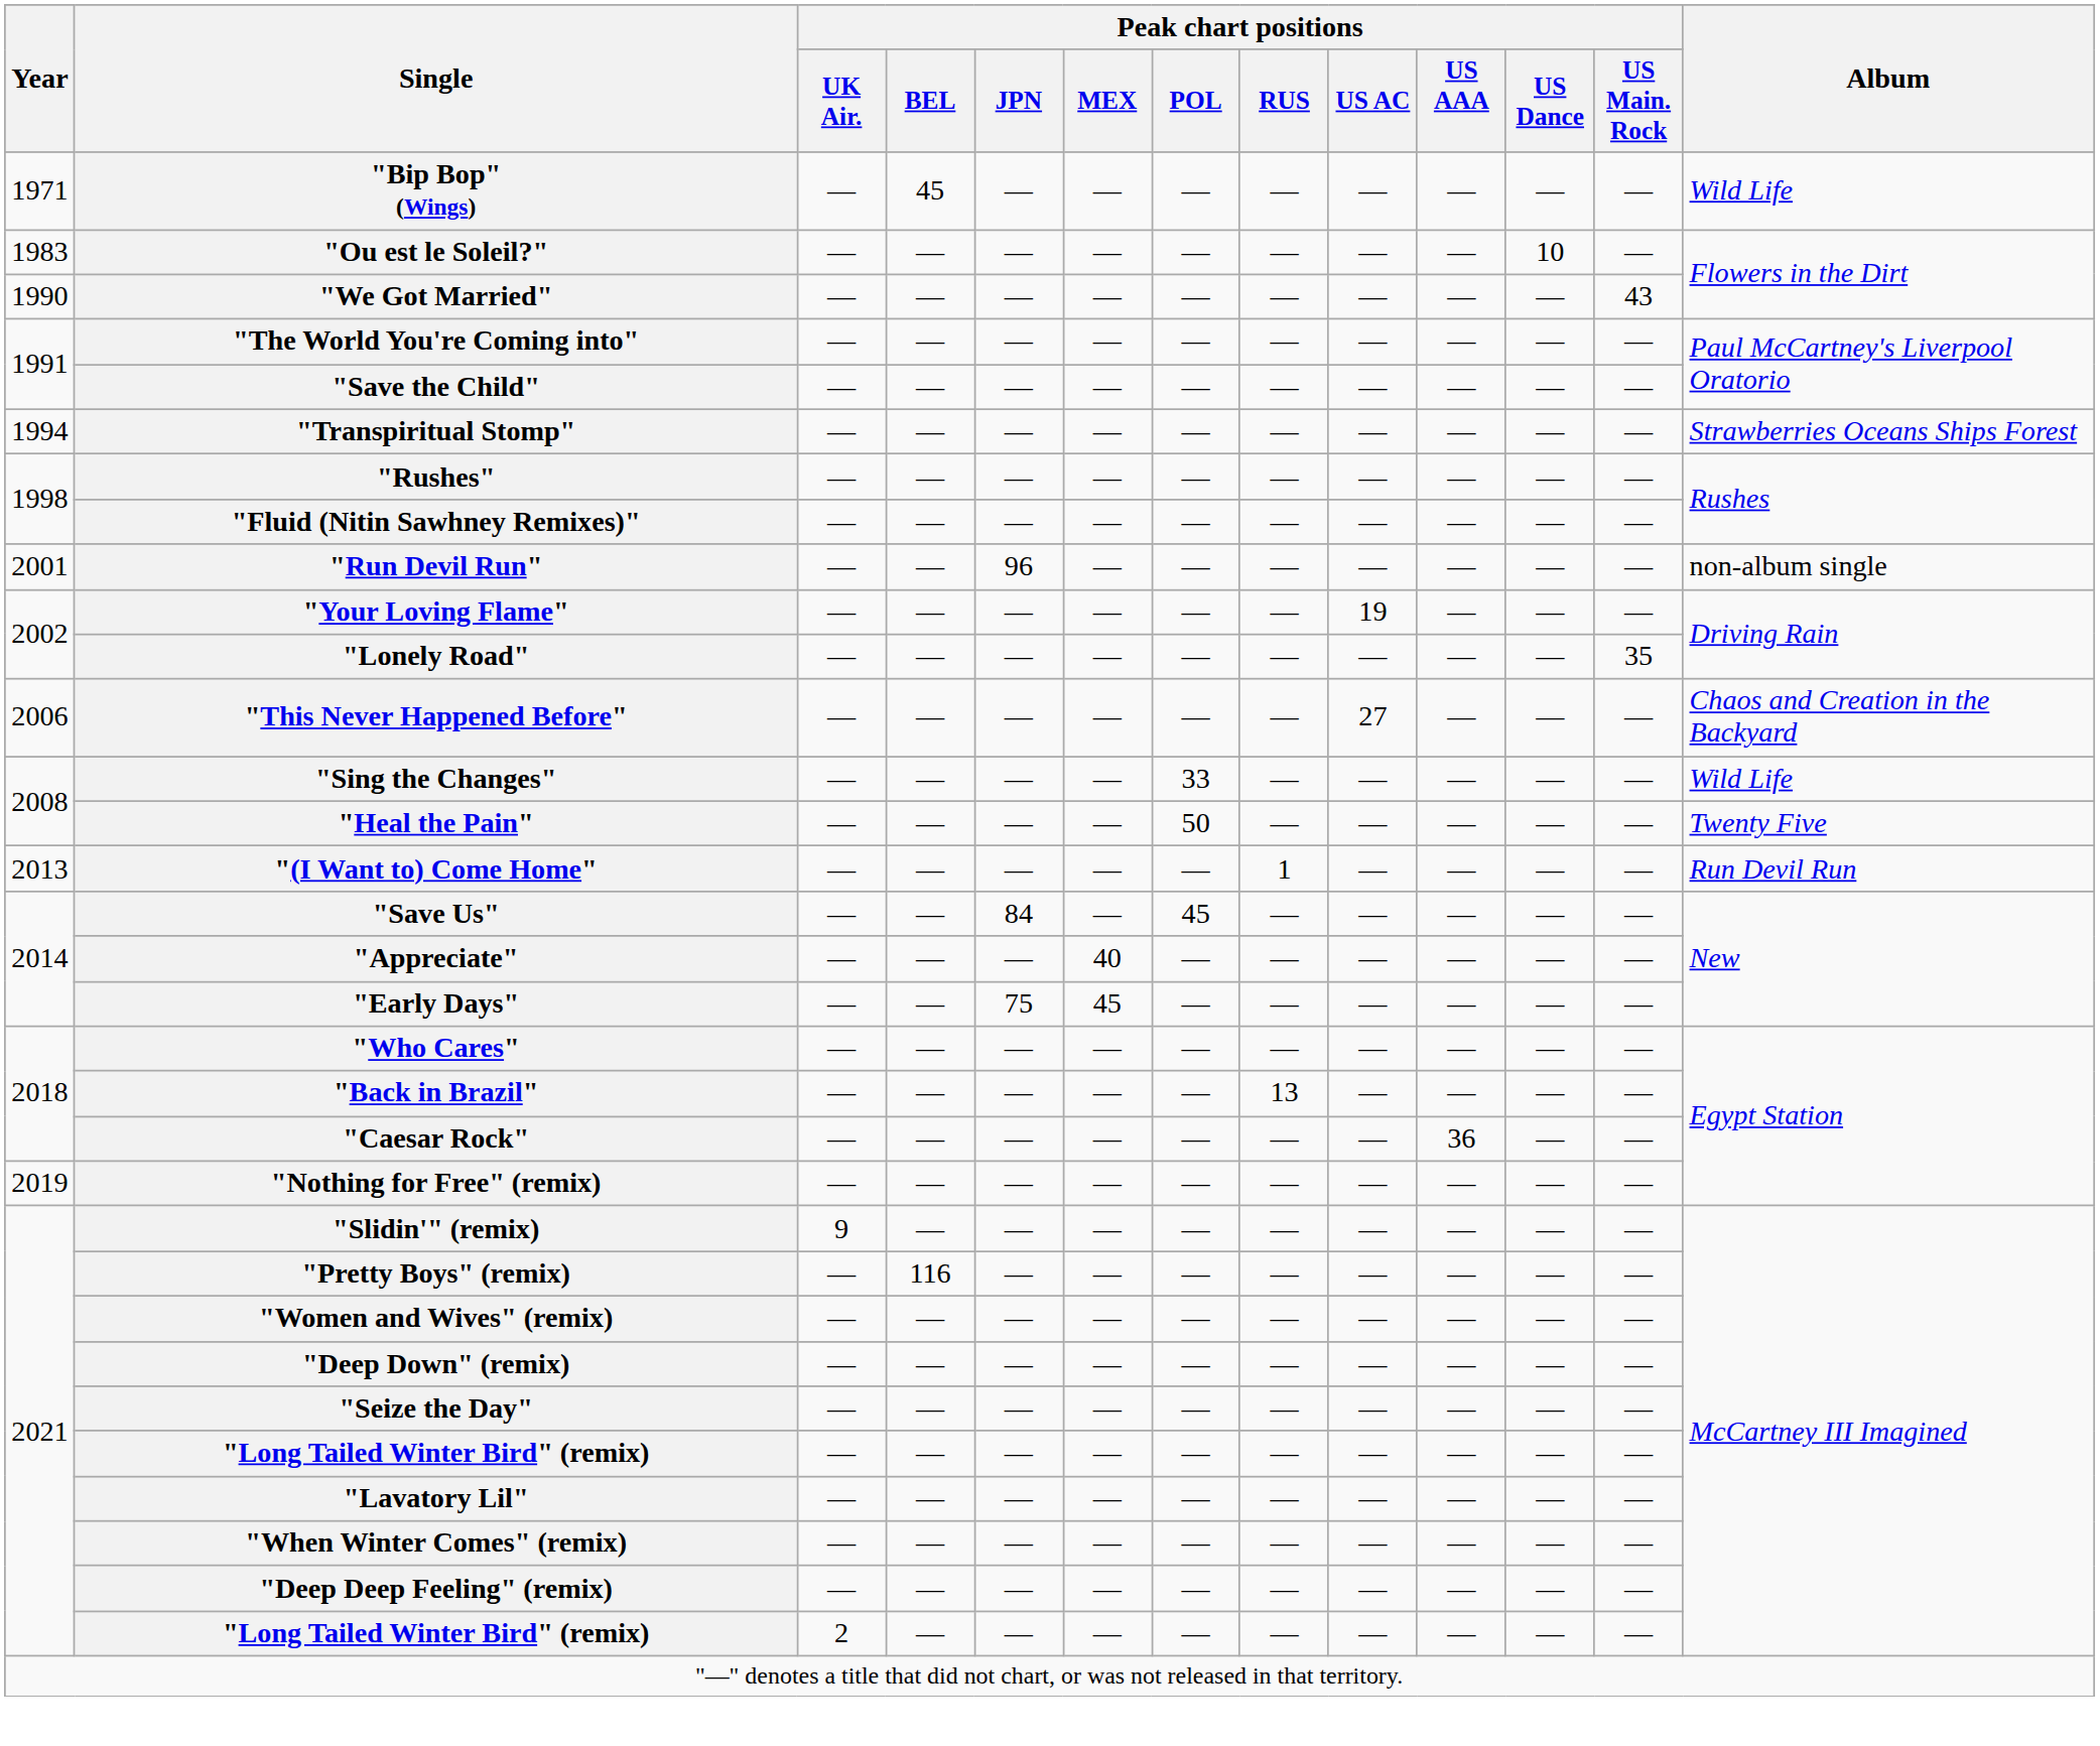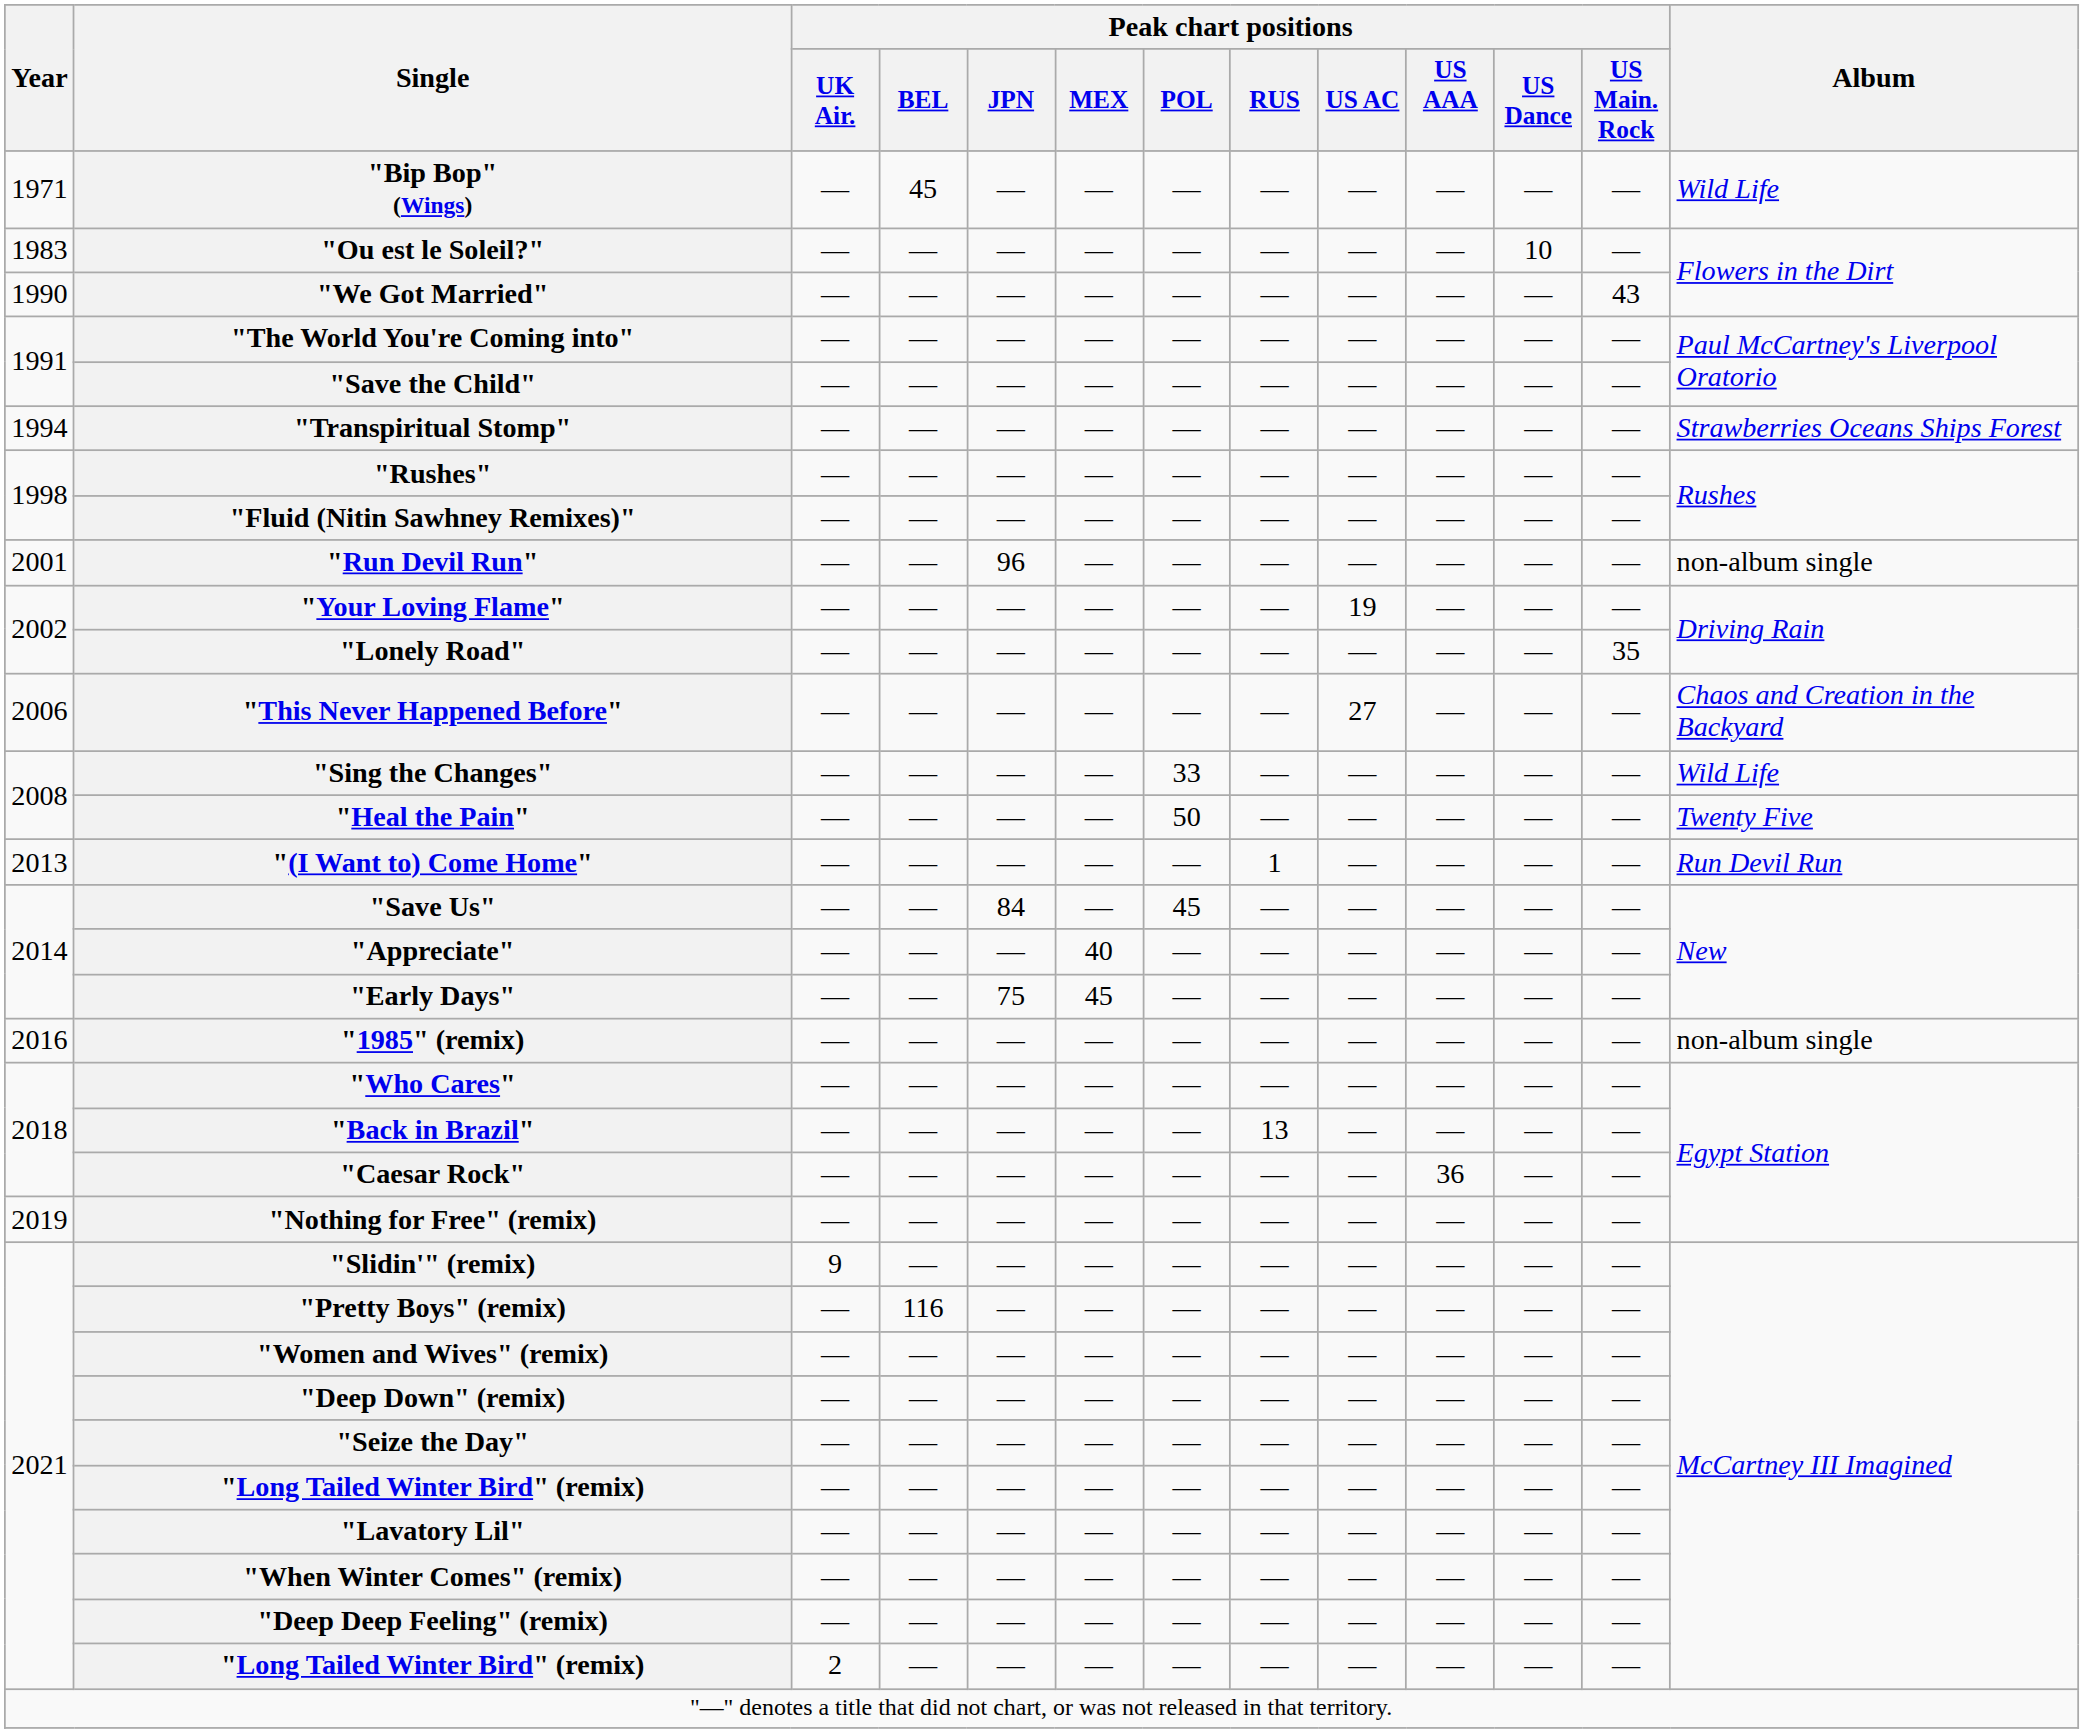 <table class="wikitable plainrowheaders" style="text-align:center;">
 <tr>
 <th scope="col" rowspan="2">Year</th>
 <th scope="col" rowspan="2" style="width:25em;">Single</th>
 <th scope="col" colspan="10">Peak chart positions</th>
 <th scope="col" rowspan="2" style="width:14em;">Album</th>
 </tr>
 <tr>
 <th style="width:3em;font-size:90%"><a href='#'>UK Air.</a><br></th>
 <th style="width:3em;font-size:90%"><a href='#'>BEL</a><br></th>
 <th style="width:3em;font-size:90%"><a href='#'>JPN</a><br></th>
 <th style="width:3em;font-size:90%"><a href='#'>MEX</a><br></th>
 <th style="width:3em;font-size:90%"><a href='#'>POL</a><br></th>
 <th style="width:3em;font-size:90%"><a href='#'>RUS</a><br></th>
 <th style="width:3em;font-size:90%"><a href='#'>US AC</a><br></th>
 <th style="width:3em;font-size:90%"><a href='#'>US AAA</a><br><br></th>
 <th style="width:3em;font-size:90%"><a href='#'>US Dance</a><br></th>
 <th style="width:3em;font-size:90%"><a href='#'>US<br>Main.<br>Rock</a><br></th>
 </tr>
 <tr>
 <td>1971</td>
 <th scope="row">"Bip Bop"<br><small>(<a href='#'>Wings</a>)</small></th>
 <td>—</td>
 <td>45</td>
 <td>—</td>
 <td>—</td>
 <td>—</td>
 <td>—</td>
 <td>—</td>
 <td>—</td>
 <td>—</td>
 <td>—</td>
 <td style="text-align:left;"><em><a href='#'>Wild Life</a></em></td>
 </tr>
 <tr>
 <td>1983</td>
 <th scope="row">"Ou est le Soleil?"</th>
 <td>—</td>
 <td>—</td>
 <td>—</td>
 <td>—</td>
 <td>—</td>
 <td>—</td>
 <td>—</td>
 <td>—</td>
 <td>10</td>
 <td>—</td>
 <td rowspan="2" style="text-align:left;"><em><a href='#'>Flowers in the Dirt</a></em></td>
 </tr>
 <tr>
 <td>1990</td>
 <th scope="row">"We Got Married"</th>
 <td>—</td>
 <td>—</td>
 <td>—</td>
 <td>—</td>
 <td>—</td>
 <td>—</td>
 <td>—</td>
 <td>—</td>
 <td>—</td>
 <td>43</td>
 </tr>
 <tr>
 <td rowspan="2">1991</td>
 <th scope="row">"The World You're Coming into"</th>
 <td>—</td>
 <td>—</td>
 <td>—</td>
 <td>—</td>
 <td>—</td>
 <td>—</td>
 <td>—</td>
 <td>—</td>
 <td>—</td>
 <td>—</td>
 <td rowspan="2" style="text-align:left;"><em><a href='#'>Paul McCartney's Liverpool Oratorio</a></em></td>
 </tr>
 <tr>
 <th scope="row">"Save the Child"</th>
 <td>—</td>
 <td>—</td>
 <td>—</td>
 <td>—</td>
 <td>—</td>
 <td>—</td>
 <td>—</td>
 <td>—</td>
 <td>—</td>
 <td>—</td>
 </tr>
 <tr>
 <td>1994</td>
 <th scope="row">"Transpiritual Stomp"<br></th>
 <td>—</td>
 <td>—</td>
 <td>—</td>
 <td>—</td>
 <td>—</td>
 <td>—</td>
 <td>—</td>
 <td>—</td>
 <td>—</td>
 <td>—</td>
 <td align="left"><em><a href='#'>Strawberries Oceans Ships Forest</a></em></td>
 </tr>
 <tr>
 <td rowspan="2">1998</td>
 <th scope="row">"Rushes"<br></th>
 <td>—</td>
 <td>—</td>
 <td>—</td>
 <td>—</td>
 <td>—</td>
 <td>—</td>
 <td>—</td>
 <td>—</td>
 <td>—</td>
 <td>—</td>
 <td rowspan="2" style="text-align:left;"><em><a href='#'>Rushes</a></em></td>
 </tr>
 <tr>
 <th scope="row">"Fluid (Nitin Sawhney Remixes)"<br></th>
 <td>—</td>
 <td>—</td>
 <td>—</td>
 <td>—</td>
 <td>—</td>
 <td>—</td>
 <td>—</td>
 <td>—</td>
 <td>—</td>
 <td>—</td>
 </tr>
 <tr>
 <td>2001</td>
 <th scope="row">"<a href='#'>Run Devil Run</a>"</th>
 <td>—</td>
 <td>—</td>
 <td>96</td>
 <td>—</td>
 <td>—</td>
 <td>—</td>
 <td>—</td>
 <td>—</td>
 <td>—</td>
 <td>—</td>
 <td align="left">non-album single</td>
 </tr>
 <tr>
 <td rowspan="2">2002</td>
 <th scope="row">"<a href='#'>Your Loving Flame</a>"</th>
 <td>—</td>
 <td>—</td>
 <td>—</td>
 <td>—</td>
 <td>—</td>
 <td>—</td>
 <td>19</td>
 <td>—</td>
 <td>—</td>
 <td>—</td>
 <td rowspan="2" style="text-align:left;"><em><a href='#'>Driving Rain</a></em></td>
 </tr>
 <tr>
 <th scope="row">"Lonely Road"</th>
 <td>—</td>
 <td>—</td>
 <td>—</td>
 <td>—</td>
 <td>—</td>
 <td>—</td>
 <td>—</td>
 <td>—</td>
 <td>—</td>
 <td>35</td>
 </tr>
 <tr>
 <td>2006</td>
 <th scope="row">"<a href='#'>This Never Happened Before</a>"</th>
 <td>—</td>
 <td>—</td>
 <td>—</td>
 <td>—</td>
 <td>—</td>
 <td>—</td>
 <td>27</td>
 <td>—</td>
 <td>—</td>
 <td>—</td>
 <td style="text-align:left;"><em><a href='#'>Chaos and Creation in the Backyard</a></em></td>
 </tr>
 <tr>
 <td rowspan="2">2008</td>
 <th scope="row">"Sing the Changes"<br></th>
 <td>—</td>
 <td>—</td>
 <td>—</td>
 <td>—</td>
 <td>33</td>
 <td>—</td>
 <td>—</td>
 <td>—</td>
 <td>—</td>
 <td>—</td>
 <td style="text-align:left;"><em><a href='#'>Wild Life</a></em></td>
 </tr>
 <tr>
 <th scope="row">"<a href='#'>Heal the Pain</a>"<br></th>
 <td>—</td>
 <td>—</td>
 <td>—</td>
 <td>—</td>
 <td>50</td>
 <td>—</td>
 <td>—</td>
 <td>—</td>
 <td>—</td>
 <td>—</td>
 <td align="left"><em><a href='#'>Twenty Five</a></em></td>
 </tr>
 <tr>
 <td>2013</td>
 <th scope="row">"<a href='#'>(I Want to) Come Home</a>"</th>
 <td>—</td>
 <td>—</td>
 <td>—</td>
 <td>—</td>
 <td>—</td>
 <td>1</td>
 <td>—</td>
 <td>—</td>
 <td>—</td>
 <td>—</td>
 <td style="text-align:left;"><em><a href='#'>Run Devil Run</a></em></td>
 </tr>
 <tr>
 <td rowspan="3">2014</td>
 <th scope="row">"Save Us"</th>
 <td>—</td>
 <td>—</td>
 <td>84</td>
 <td>—</td>
 <td>45</td>
 <td>—</td>
 <td>—</td>
 <td>—</td>
 <td>—</td>
 <td>—</td>
 <td rowspan="3" style="text-align:left;"><em><a href='#'>New</a></em></td>
 </tr>
 <tr>
 <th scope="row">"Appreciate"</th>
 <td>—</td>
 <td>—</td>
 <td>—</td>
 <td>40</td>
 <td>—</td>
 <td>—</td>
 <td>—</td>
 <td>—</td>
 <td>—</td>
 <td>—</td>
 </tr>
 <tr>
 <th scope="row">"Early Days"</th>
 <td>—</td>
 <td>—</td>
 <td>75</td>
 <td>45</td>
 <td>—</td>
 <td>—</td>
 <td>—</td>
 <td>—</td>
 <td>—</td>
 <td>—</td>
 </tr>
 <tr>
+<td>2016</td>
+<th scope="row">"<a href='#'>1985</a>" (remix)<br></th>
+<td>—</td>
+<td>—</td>
+<td>—</td>
+<td>—</td>
+<td>—</td>
+<td>—</td>
+<td>—</td>
+<td>—</td>
+<td>—</td>
+<td>—</td>
+<td align=left>non-album single</td>
+</tr>
+<tr>
 <td rowspan="3">2018</td>
 <th scope="row">"<a href='#'>Who Cares</a>"</th>
 <td>—</td>
 <td>—</td>
 <td>—</td>
 <td>—</td>
 <td>—</td>
 <td>—</td>
 <td>—</td>
 <td>—</td>
 <td>—</td>
 <td>—</td>
 <td rowspan="4" style="text-align:left;"><em><a href='#'>Egypt Station</a></em></td>
 </tr>
 <tr>
 <th scope="row">"<a href='#'>Back in Brazil</a>"</th>
 <td>—</td>
 <td>—</td>
 <td>—</td>
 <td>—</td>
 <td>—</td>
 <td>13</td>
 <td>—</td>
 <td>—</td>
 <td>—</td>
 <td>—</td>
 </tr>
 <tr>
 <th scope="row">"Caesar Rock"</th>
 <td>—</td>
 <td>—</td>
 <td>—</td>
 <td>—</td>
 <td>—</td>
 <td>—</td>
 <td>—</td>
 <td>36</td>
 <td>—</td>
 <td>—</td>
 </tr>
 <tr>
 <td>2019</td>
 <th scope="row">"Nothing for Free" (remix)<br></th>
 <td>—</td>
 <td>—</td>
 <td>—</td>
 <td>—</td>
 <td>—</td>
 <td>—</td>
 <td>—</td>
 <td>—</td>
 <td>—</td>
 <td>—</td>
 </tr>
 <tr>
 <td rowspan="10">2021</td>
 <th scope="row">"Slidin'" (remix)<br></th>
 <td>9</td>
 <td>—</td>
 <td>—</td>
 <td>—</td>
 <td>—</td>
 <td>—</td>
 <td>—</td>
 <td>—</td>
 <td>—</td>
 <td>—</td>
 <td rowspan="10" style="text-align:left;"><em><a href='#'>McCartney III Imagined</a></em></td>
 </tr>
 <tr>
 <th scope="row">"Pretty Boys" (remix)<br></th>
 <td>—</td>
 <td>116</td>
 <td>—</td>
 <td>—</td>
 <td>—</td>
 <td>—</td>
 <td>—</td>
 <td>—</td>
 <td>—</td>
 <td>—</td>
 </tr>
 <tr>
 <th scope="row">"Women and Wives" (remix)<br></th>
 <td>—</td>
 <td>—</td>
 <td>—</td>
 <td>—</td>
 <td>—</td>
 <td>—</td>
 <td>—</td>
 <td>—</td>
 <td>—</td>
 <td>—</td>
 </tr>
 <tr>
 <th scope="row">"Deep Down" (remix)<br></th>
 <td>—</td>
 <td>—</td>
 <td>—</td>
 <td>—</td>
 <td>—</td>
 <td>—</td>
 <td>—</td>
 <td>—</td>
 <td>—</td>
 <td>—</td>
 </tr>
 <tr>
 <th scope="row">"Seize the Day" <br></th>
 <td>—</td>
 <td>—</td>
 <td>—</td>
 <td>—</td>
 <td>—</td>
 <td>—</td>
 <td>—</td>
 <td>—</td>
 <td>—</td>
 <td>—</td>
 </tr>
 <tr>
 <th scope="row">"<a href='#'>Long Tailed Winter Bird</a>" (remix)<br></th>
 <td>—</td>
 <td>—</td>
 <td>—</td>
 <td>—</td>
 <td>—</td>
 <td>—</td>
 <td>—</td>
 <td>—</td>
 <td>—</td>
 <td>—</td>
 </tr>
 <tr>
 <th scope="row">"Lavatory Lil" <br></th>
 <td>—</td>
 <td>—</td>
 <td>—</td>
 <td>—</td>
 <td>—</td>
 <td>—</td>
 <td>—</td>
 <td>—</td>
 <td>—</td>
 <td>—</td>
 </tr>
 <tr>
 <th scope="row">"When Winter Comes" (remix)<br></th>
 <td>—</td>
 <td>—</td>
 <td>—</td>
 <td>—</td>
 <td>—</td>
 <td>—</td>
 <td>—</td>
 <td>—</td>
 <td>—</td>
 <td>—</td>
 </tr>
 <tr>
 <th scope="row">"Deep Deep Feeling" (remix)<br></th>
 <td>—</td>
 <td>—</td>
 <td>—</td>
 <td>—</td>
 <td>—</td>
 <td>—</td>
 <td>—</td>
 <td>—</td>
 <td>—</td>
 <td>—</td>
 </tr>
 <tr>
 <th scope="row">"<a href='#'>Long Tailed Winter Bird</a>" (remix)<br></th>
 <td>2</td>
 <td>—</td>
 <td>—</td>
 <td>—</td>
 <td>—</td>
 <td>—</td>
 <td>—</td>
 <td>—</td>
 <td>—</td>
 <td>—</td>
 </tr>
 <tr>
 <td colspan="13" style="text-align:center; font-size:85%;">"—" denotes a title that did not chart, or was not released in that territory.</td>
 </tr>
 </table>
